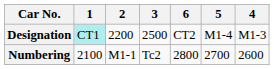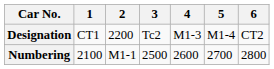 <table class="wikitable">
 <tr>
 <th>Car No.</th>
 <th>1</th>
 <th>2</th>
 <th>3</th>
+<th>4</th>
+<th>5</th>
 <th>6</th>
-<th>5</th>
-<th>4</th>
 </tr>
 <tr>
 <th>Designation</th>
-<td style="background: paleturquoise;">CT1</td>
+<td>CT1</td>
 <td>2200</td>
-<td>2500</td>
+<td>Tc2</td>
+<td>M1-3</td>
+<td>M1-4</td>
 <td>CT2</td>
-<td>M1-4</td>
-<td>M1-3</td>
 </tr>
 <tr>
 <th>Numbering</th>
 <td>2100</td>
 <td>M1-1</td>
-<td>Tc2</td>
+<td>2500</td>
+<td>2600</td>
+<td>2700</td>
 <td>2800</td>
-<td>2700</td>
-<td>2600</td>
 </tr>
 </table>
